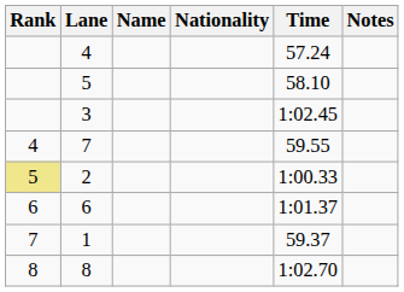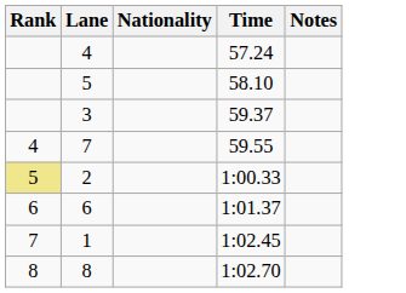 <table class="wikitable sortable" style="text-align:center">
 <tr>
 <th>Rank</th>
 <th>Lane</th>
-<th>Name</th>
 <th>Nationality</th>
 <th>Time</th>
 <th>Notes</th>
 </tr>
 <tr>
 <td></td>
 <td>4</td>
 <td align=left></td>
-<td align=left></td>
 <td>57.24</td>
 <td><strong></strong></td>
 </tr>
 <tr>
 <td></td>
 <td>5</td>
-<td align=left></td>
 <td align=left></td>
 <td>58.10</td>
 <td></td>
 </tr>
 <tr>
 <td></td>
 <td>3</td>
 <td align=left></td>
-<td align=left></td>
-<td>1:02.45</td>
+<td>59.37</td>
 <td></td>
 </tr>
 <tr>
 <td>4</td>
 <td>7</td>
-<td align=left></td>
 <td align=left></td>
 <td>59.55</td>
 <td></td>
 </tr>
 <tr>
 <td style="background: khaki;">5</td>
 <td>2</td>
 <td align=left></td>
-<td align=left></td>
 <td>1:00.33</td>
 <td></td>
 </tr>
 <tr>
 <td>6</td>
 <td>6</td>
-<td align=left></td>
 <td align=left></td>
 <td>1:01.37</td>
 <td></td>
 </tr>
 <tr>
 <td>7</td>
 <td>1</td>
 <td align=left></td>
-<td align=left></td>
-<td>59.37</td>
+<td>1:02.45</td>
 <td></td>
 </tr>
 <tr>
 <td>8</td>
 <td>8</td>
 <td align=left></td>
-<td align=left></td>
 <td>1:02.70</td>
 <td></td>
 </tr>
 </table>
